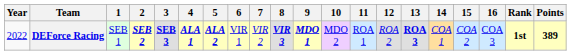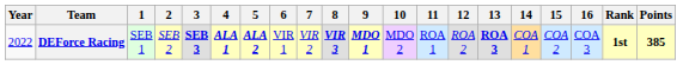 <table class="wikitable" style="text-align:center; font-size:85%">
 <tr>
 <th>Year</th>
 <th>Team</th>
 <th>1</th>
 <th>2</th>
 <th>3</th>
 <th>4</th>
 <th>5</th>
 <th>6</th>
 <th>7</th>
 <th>8</th>
 <th>9</th>
 <th>10</th>
 <th>11</th>
 <th>12</th>
 <th>13</th>
 <th>14</th>
 <th>15</th>
 <th>16</th>
 <th>Rank</th>
 <th>Points</th>
 </tr>
 <tr>
 <td><a href='#'>2022</a></td>
 <th nowrap><a href='#'>DEForce Racing</a></th>
 <td style="background:#DFFFDF;"><a href='#'>SEB<br>1</a><br></td>
-<td style="background:#FFFFBF;"><strong><em><a href='#'>SEB<br>2</a></em><br></strong></td>
+<td style="background:#FFFFBF;"><em><a href='#'>SEB<br>2</a></em><br></td>
 <td style="background:#DFDFDF;"><strong><a href='#'>SEB<br>3</a><br></strong></td>
 <td style="background:#FFFFBF;"><strong><em><a href='#'>ALA<br>1</a></em></strong><br></td>
 <td style="background:#FFFFBF;"><strong><em><a href='#'>ALA<br>2</a></em></strong><br></td>
 <td style="background:#FFFFBF;"><a href='#'>VIR<br>1</a><br></td>
 <td style="background:#FFFFBF;"><em><a href='#'>VIR<br>2</a></em><br></td>
 <td style="background:#DFDFDF;"><strong><em><a href='#'>VIR<br>3</a></em></strong><br></td>
 <td style="background:#FFFFBF;"><strong><em><a href='#'>MDO<br>1</a></em></strong><br></td>
 <td style="background:#EFCFFF;"><a href='#'>MDO<br>2</a><br></td>
 <td style="background:#CFEAFF;"><a href='#'>ROA<br>1</a><br></td>
 <td style="background:#DFDFDF;"><em><a href='#'>ROA<br>2</a></em><br></td>
 <td style="background:#DFDFDF;"><strong><a href='#'>ROA<br>3</a></strong><br></td>
 <td style="background:#FFDF9F;"><em><a href='#'>COA<br>1</a></em><br></td>
 <td style="background:#CFEAFF;"><em><a href='#'>COA<br>2</a></em><br></td>
 <td style="background:#CFEAFF;"><a href='#'>COA<br>3</a><br></td>
 <th style="background:#FFFFBF;">1st</th>
-<th style="background:#FFFFBF;">389</th>
+<th style="background:#FFFFBF;">385</th>
 </tr>
 </table>
